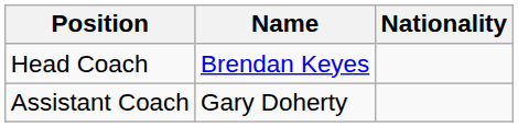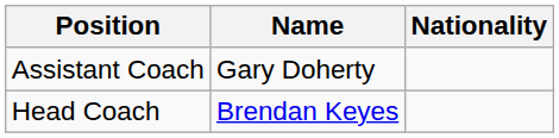 <table class="wikitable">
 <tr>
 <th>Position</th>
 <th>Name</th>
 <th>Nationality</th>
 </tr>
 <tr>
+<td>Assistant Coach</td>
+<td>Gary Doherty</td>
+<td></td>
+</tr>
+<tr>
 <td>Head Coach</td>
 <td><a href='#'>Brendan Keyes</a></td>
 <td></td>
 </tr>
-<tr>
-<td>Assistant Coach</td>
-<td>Gary Doherty</td>
-<td></td>
-</tr>
 </table>
